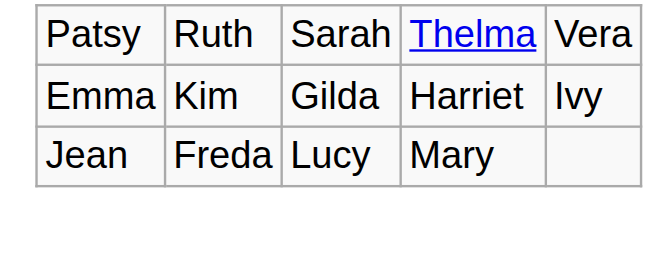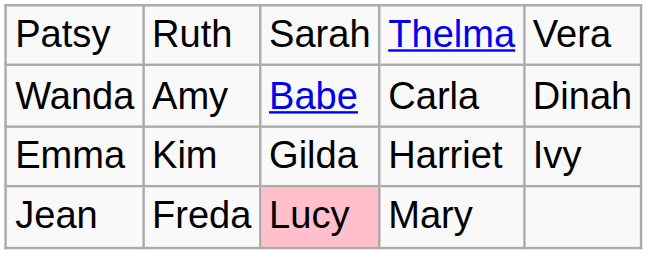 <table class="wikitable" align=right>
 <tr>
 <td>Patsy</td>
 <td>Ruth</td>
 <td>Sarah</td>
 <td><a href='#'>Thelma</a></td>
 <td>Vera</td>
+</tr>
+<tr>
+<td>Wanda</td>
+<td>Amy</td>
+<td><a href='#'>Babe</a></td>
+<td>Carla</td>
+<td>Dinah</td>
 </tr>
 <tr>
 <td>Emma</td>
 <td>Kim</td>
 <td>Gilda</td>
 <td>Harriet</td>
 <td>Ivy</td>
 </tr>
 <tr>
 <td>Jean</td>
 <td>Freda</td>
-<td>Lucy</td>
+<td style="background: pink;">Lucy</td>
 <td>Mary</td>
 <td></td>
 </tr>
 </table>
